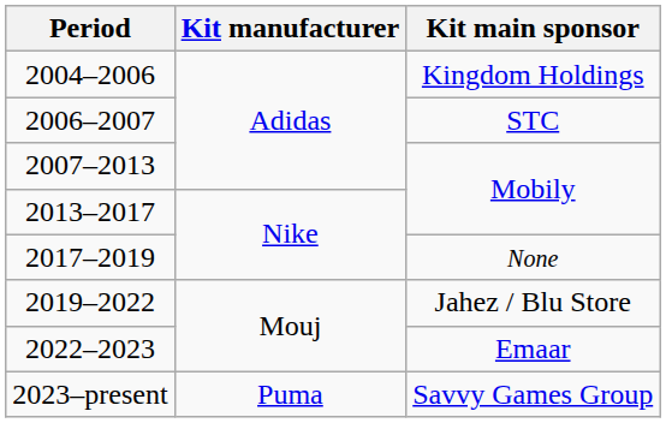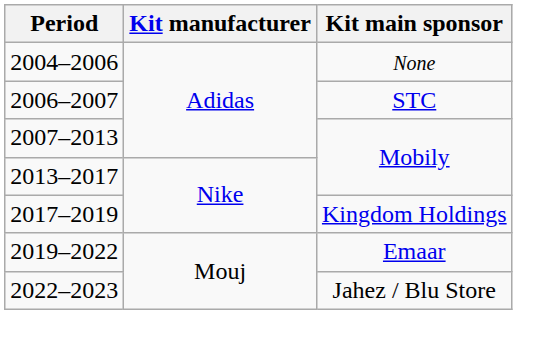 <table class="wikitable" style="text-align: center">
 <tr>
 <th>Period</th>
 <th><a href='#'>Kit</a> manufacturer</th>
 <th>Kit main sponsor</th>
 </tr>
 <tr>
 <td>2004–2006</td>
 <td rowspan=3><a href='#'>Adidas</a></td>
-<td><a href='#'>Kingdom Holdings</a></td>
+<td><small><em>None</em></small></td>
 </tr>
 <tr>
 <td>2006–2007</td>
 <td><a href='#'>STC</a></td>
 </tr>
 <tr>
 <td>2007–2013</td>
 <td rowspan=2><a href='#'>Mobily</a></td>
 </tr>
 <tr>
 <td>2013–2017</td>
 <td rowspan=2><a href='#'>Nike</a></td>
 </tr>
 <tr>
 <td>2017–2019</td>
-<td><small><em>None</em></small></td>
+<td><a href='#'>Kingdom Holdings</a></td>
 </tr>
 <tr>
 <td>2019–2022</td>
 <td rowspan=2>Mouj</td>
-<td>Jahez / Blu Store</td>
+<td><a href='#'>Emaar</a></td>
 </tr>
 <tr>
 <td>2022–2023</td>
-<td><a href='#'>Emaar</a></td>
-</tr>
-<tr>
-<td>2023–present</td>
-<td><a href='#'>Puma</a></td>
-<td><a href='#'>Savvy Games Group</a> </td>
+<td>Jahez / Blu Store</td>
 </tr>
 </table>
